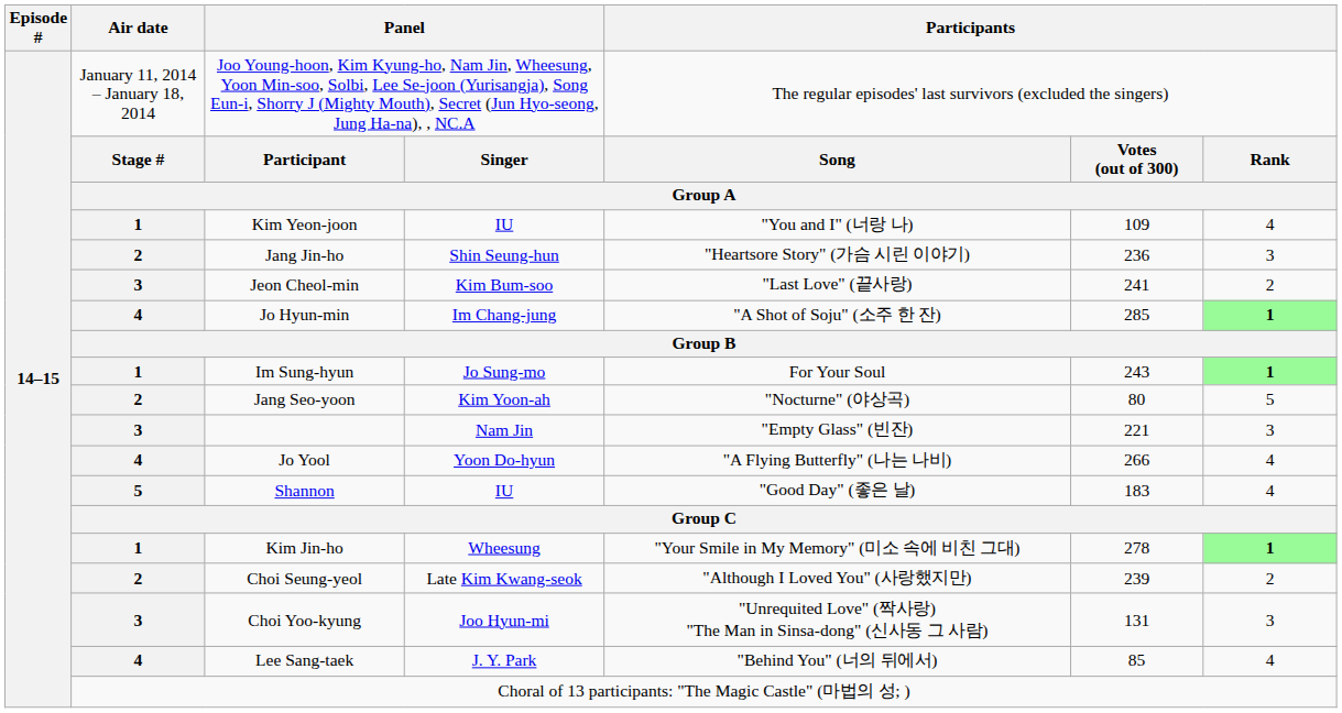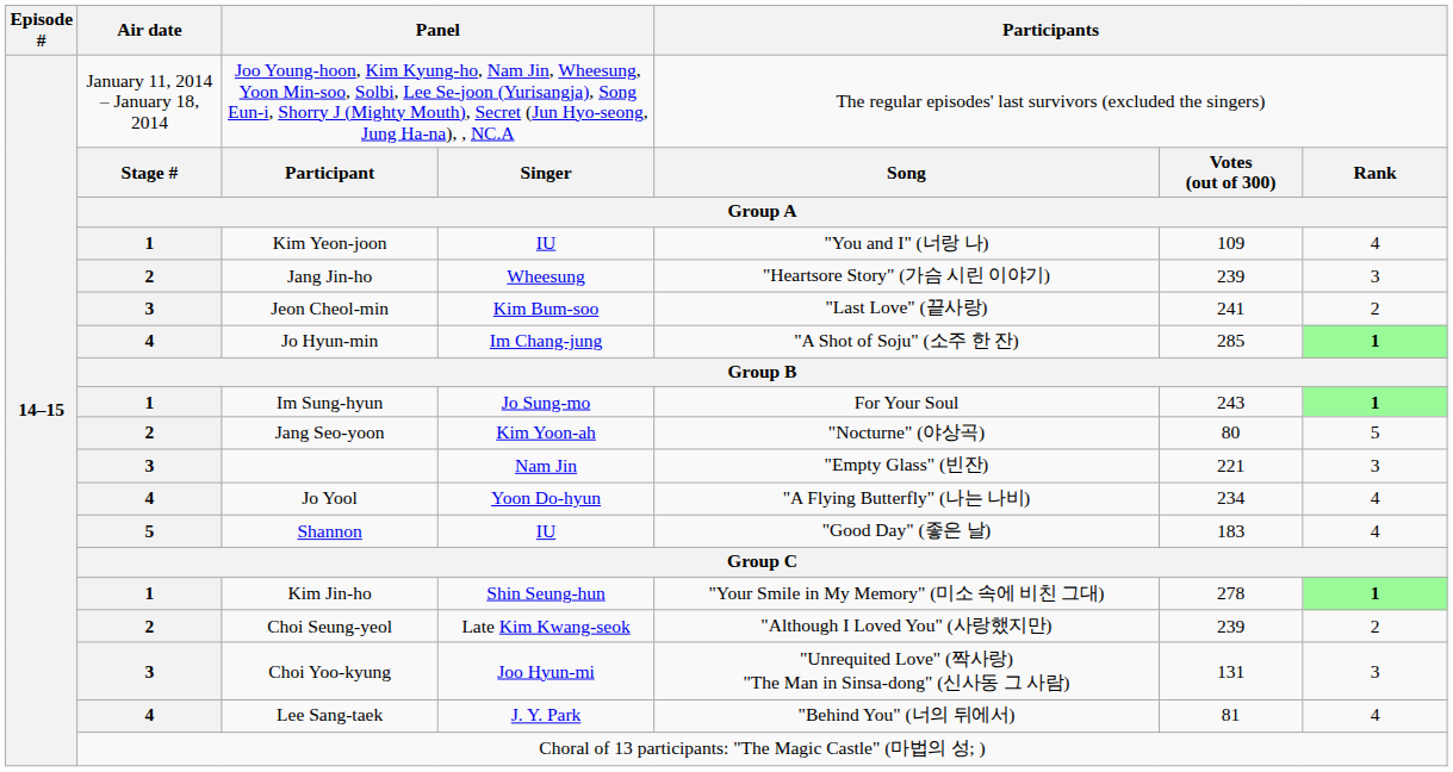 <table class="wikitable" style="text-align:center;">
 <tr>
 <th width="5%">Episode #</th>
 <th width="10%">Air date</th>
 <th colspan="2">Panel</th>
 <th colspan="3">Participants</th>
 </tr>
 <tr>
 <th rowspan="19">14–15</th>
 <td>January 11, 2014 – January 18, 2014</td>
 <td colspan="2"><a href='#'>Joo Young-hoon</a>, <a href='#'>Kim Kyung-ho</a>, <a href='#'>Nam Jin</a>, <a href='#'>Wheesung</a>, <a href='#'>Yoon Min-soo</a>, <a href='#'>Solbi</a>, <a href='#'>Lee Se-joon (Yurisangja)</a>, <a href='#'>Song Eun-i</a>, <a href='#'>Shorry J (Mighty Mouth)</a>, <a href='#'>Secret</a> (<a href='#'>Jun Hyo-seong</a>, <a href='#'>Jung Ha-na</a>), , <a href='#'>NC.A</a></td>
 <td colspan="3">The regular episodes' last survivors (excluded the singers)</td>
 </tr>
 <tr>
 <th>Stage #</th>
 <th width="15%">Participant</th>
 <th width="15%">Singer</th>
 <th width="35%">Song</th>
 <th width="10%">Votes<br>(out of 300)</th>
 <th width="10%">Rank</th>
 </tr>
 <tr>
 <th colspan="6">Group A</th>
 </tr>
 <tr>
 <th>1</th>
 <td>Kim Yeon-joon</td>
 <td><a href='#'>IU</a></td>
 <td>"You and I" (너랑 나)</td>
 <td>109</td>
 <td>4</td>
 </tr>
 <tr>
 <th>2</th>
 <td>Jang Jin-ho</td>
-<td><a href='#'>Shin Seung-hun</a></td>
+<td><a href='#'>Wheesung</a></td>
 <td>"Heartsore Story" (가슴 시린 이야기)</td>
-<td>236</td>
+<td>239</td>
 <td>3</td>
 </tr>
 <tr>
 <th>3</th>
 <td>Jeon Cheol-min</td>
 <td><a href='#'>Kim Bum-soo</a></td>
 <td>"Last Love" (끝사랑)</td>
 <td>241</td>
 <td>2</td>
 </tr>
 <tr>
 <th>4</th>
 <td>Jo Hyun-min</td>
 <td><a href='#'>Im Chang-jung</a></td>
 <td>"A Shot of Soju" (소주 한 잔)</td>
 <td>285</td>
 <td bgcolor="palegreen"><strong>1</strong></td>
 </tr>
 <tr>
 <th colspan="6">Group B</th>
 </tr>
 <tr>
 <th>1</th>
 <td>Im Sung-hyun</td>
 <td><a href='#'>Jo Sung-mo</a></td>
 <td>For Your Soul</td>
 <td>243</td>
 <td bgcolor="palegreen"><strong>1</strong></td>
 </tr>
 <tr>
 <th>2</th>
 <td>Jang Seo-yoon</td>
 <td><a href='#'>Kim Yoon-ah</a></td>
 <td>"Nocturne" (야상곡)</td>
 <td>80</td>
 <td>5</td>
 </tr>
 <tr>
 <th>3</th>
 <td></td>
 <td><a href='#'>Nam Jin</a></td>
 <td>"Empty Glass" (빈잔)</td>
 <td>221</td>
 <td>3</td>
 </tr>
 <tr>
 <th>4</th>
 <td>Jo Yool</td>
 <td><a href='#'>Yoon Do-hyun</a></td>
 <td>"A Flying Butterfly" (나는 나비)</td>
-<td>266</td>
+<td>234</td>
 <td>4</td>
 </tr>
 <tr>
 <th>5</th>
 <td><a href='#'>Shannon</a></td>
 <td><a href='#'>IU</a></td>
 <td>"Good Day" (좋은 날)</td>
 <td>183</td>
 <td>4</td>
 </tr>
 <tr>
 <th colspan="7">Group C</th>
 </tr>
 <tr>
 <th>1</th>
 <td>Kim Jin-ho</td>
-<td><a href='#'>Wheesung</a></td>
+<td><a href='#'>Shin Seung-hun</a></td>
 <td>"Your Smile in My Memory" (미소 속에 비친 그대)</td>
 <td>278</td>
 <td bgcolor="palegreen"><strong>1</strong></td>
 </tr>
 <tr>
 <th>2</th>
 <td>Choi Seung-yeol</td>
 <td>Late <a href='#'>Kim Kwang-seok</a></td>
 <td>"Although I Loved You" (사랑했지만)</td>
 <td>239</td>
 <td>2</td>
 </tr>
 <tr>
 <th>3</th>
 <td>Choi Yoo-kyung</td>
 <td><a href='#'>Joo Hyun-mi</a></td>
 <td>"Unrequited Love" (짝사랑)<br>"The Man in Sinsa-dong" (신사동 그 사람)</td>
 <td>131</td>
 <td>3</td>
 </tr>
 <tr>
 <th>4</th>
 <td>Lee Sang-taek</td>
 <td><a href='#'>J. Y. Park</a></td>
 <td>"Behind You" (너의 뒤에서)</td>
-<td>85</td>
+<td>81</td>
 <td>4</td>
 </tr>
 <tr>
 <td colspan="6">Choral of 13 participants: "The Magic Castle" (마법의 성; )</td>
 </tr>
 </table>
